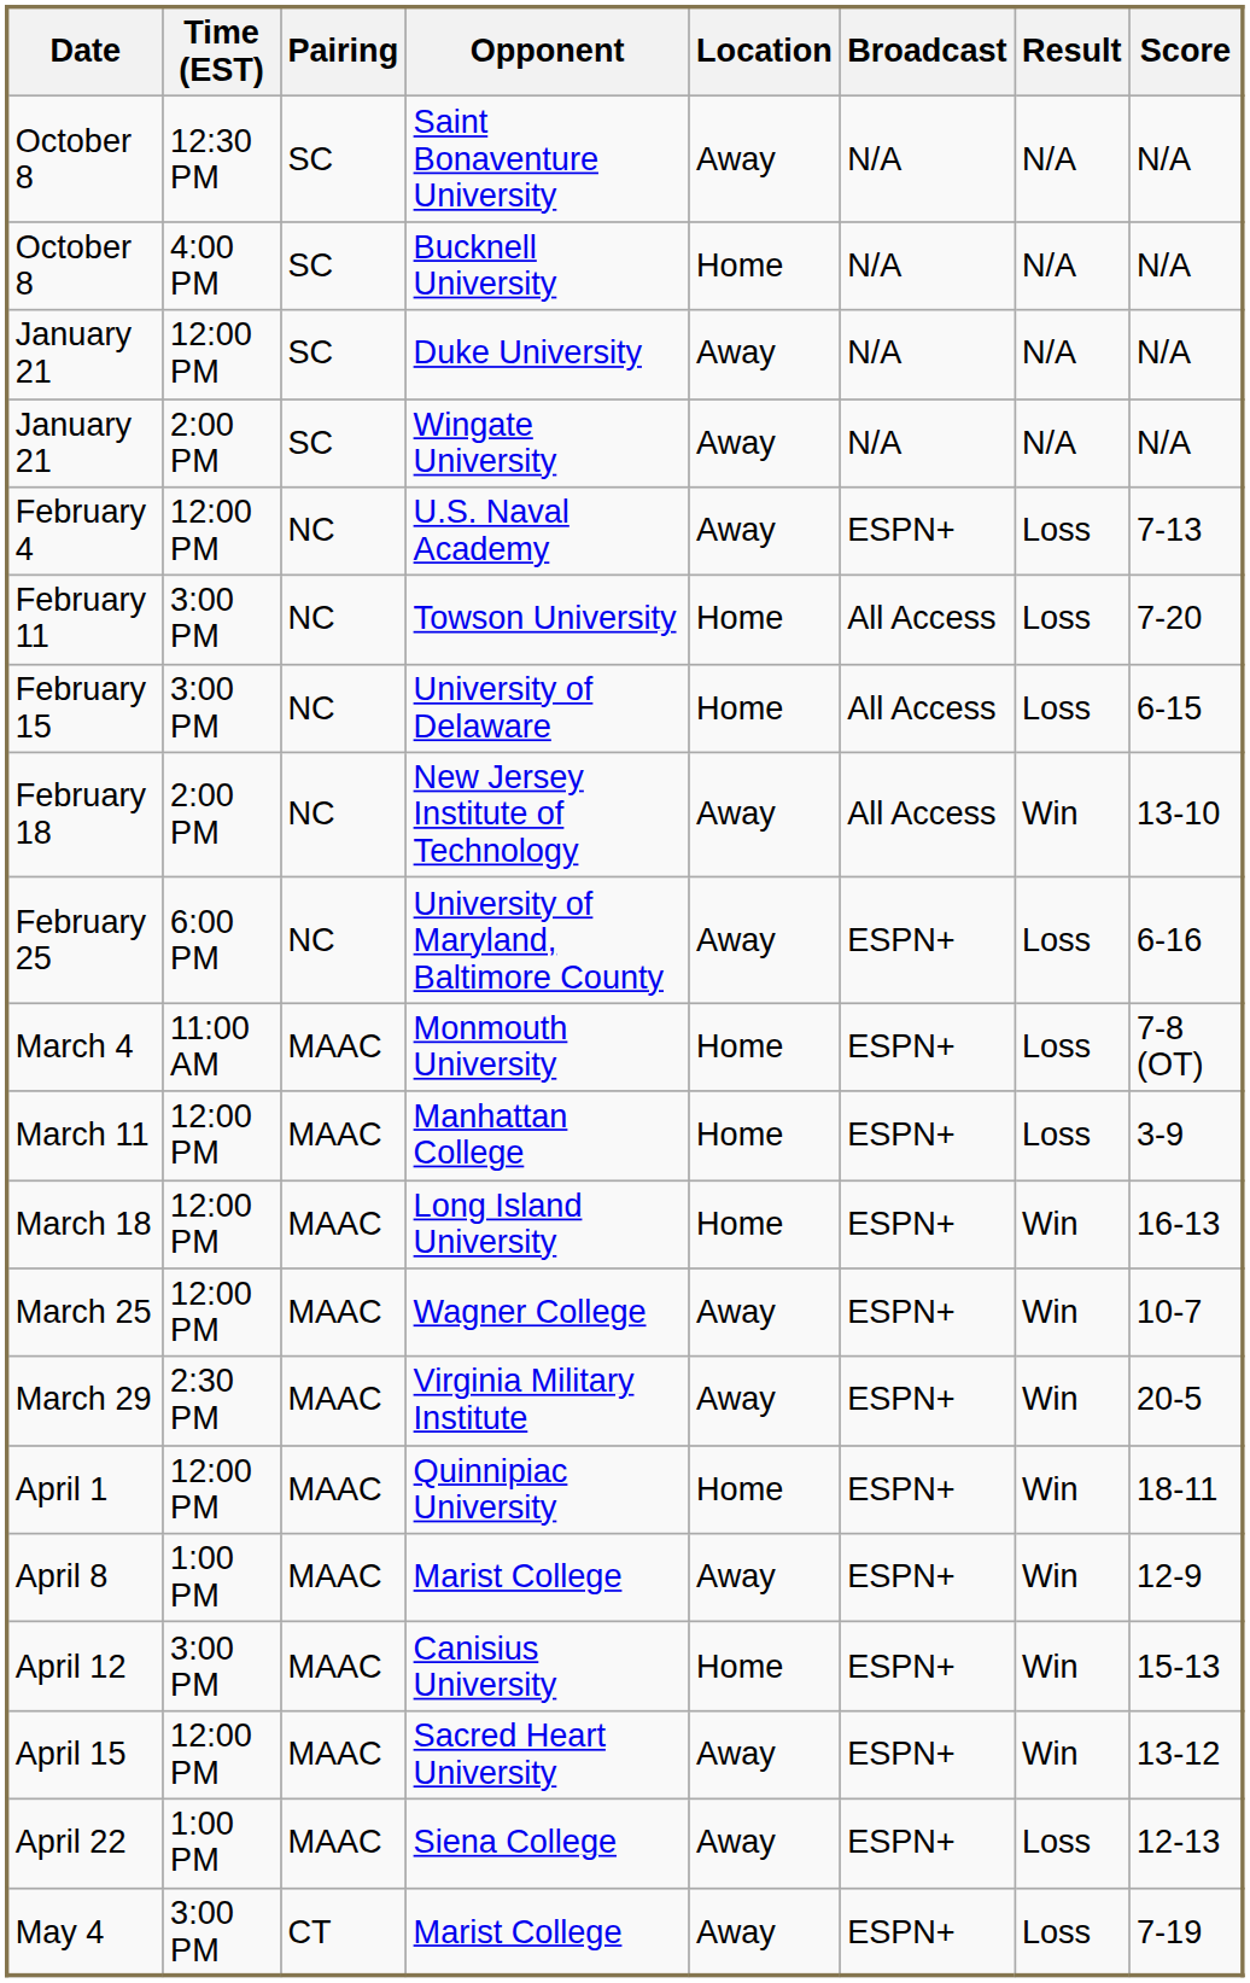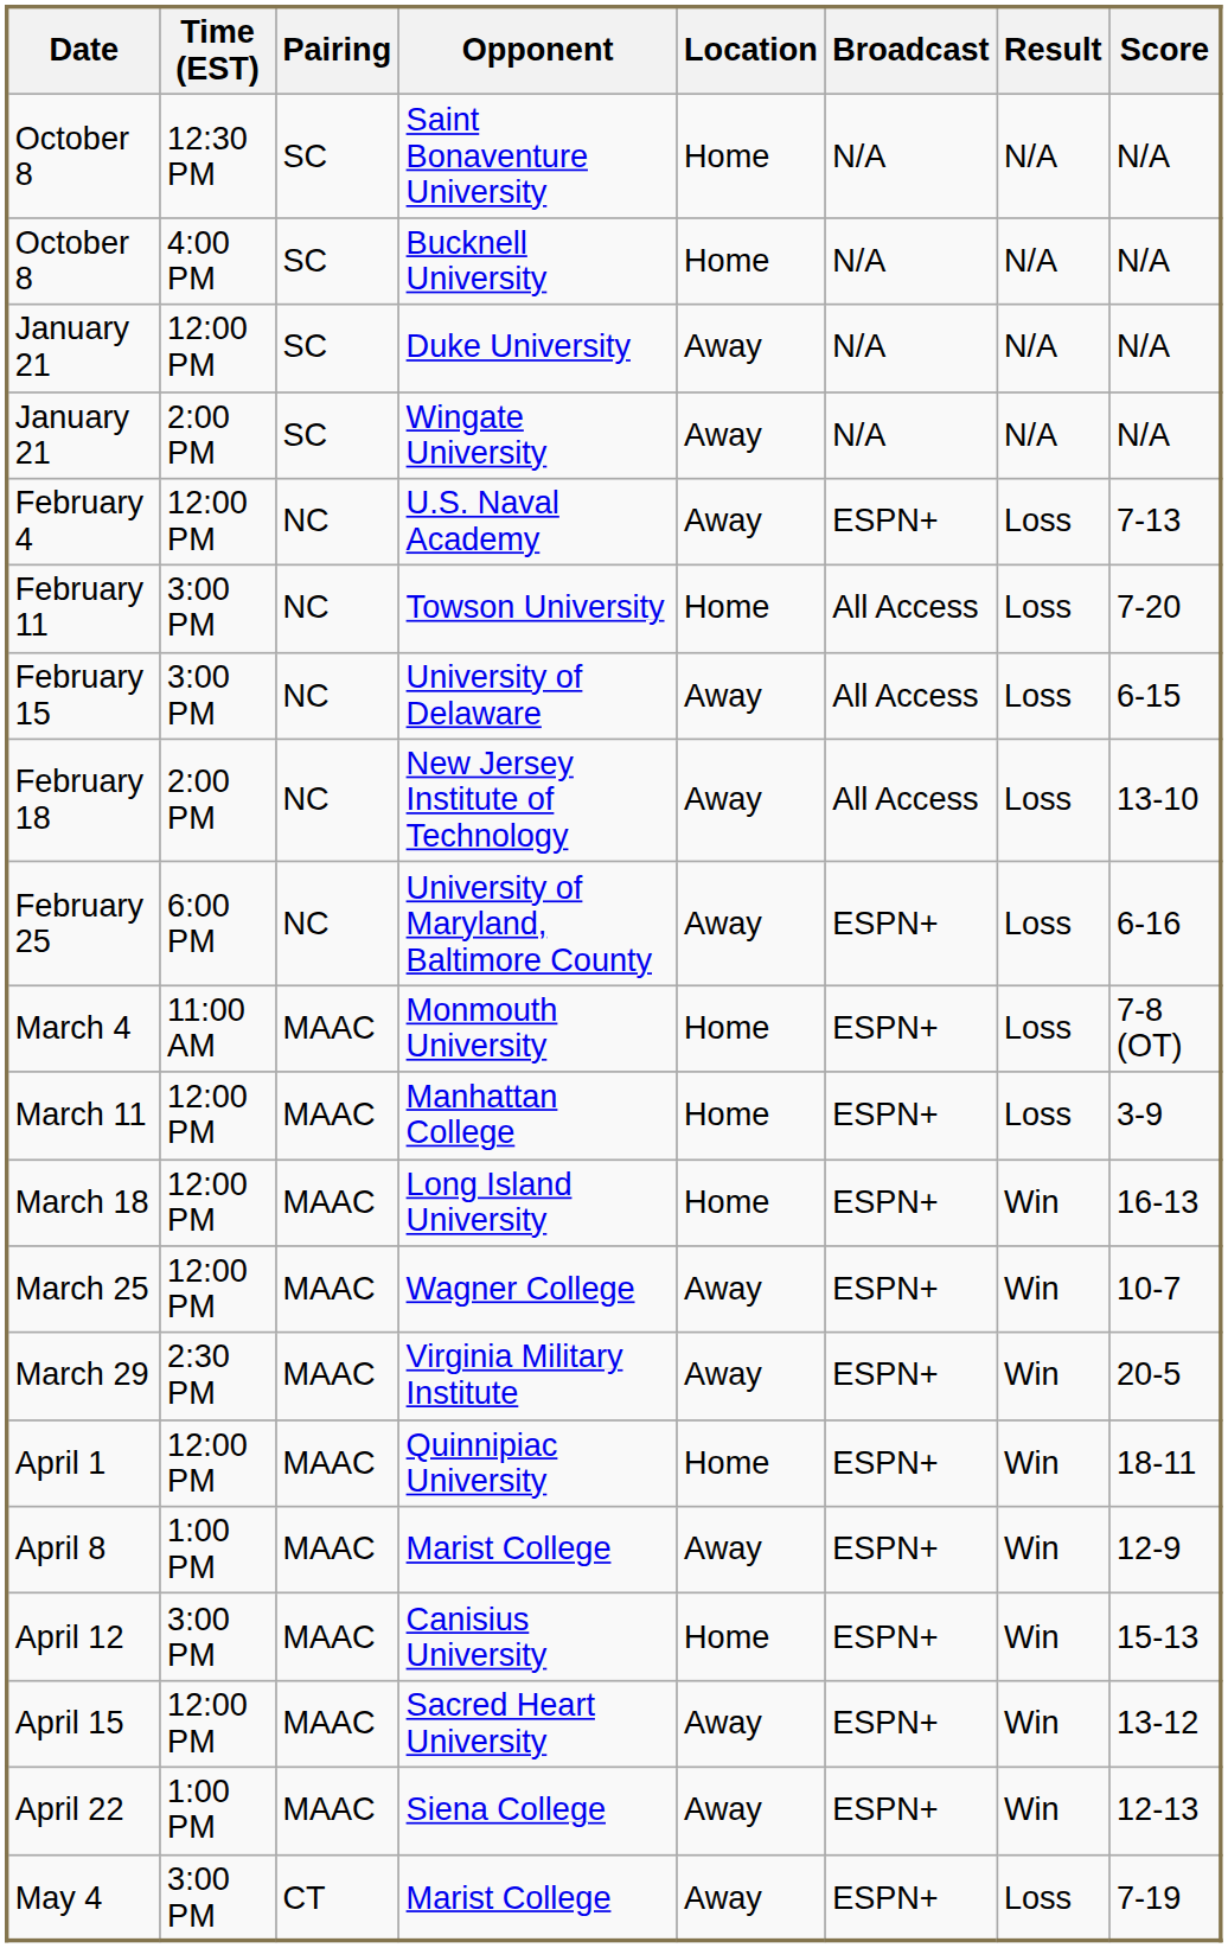 <table class = "wikitable sortable" style = "border: solid 2px #84754E;">
 <tr>
 <th>Date</th>
 <th>Time (EST)</th>
 <th>Pairing</th>
 <th>Opponent</th>
 <th>Location</th>
 <th>Broadcast</th>
 <th>Result</th>
 <th>Score</th>
 </tr>
 <tr>
 <td>October 8</td>
 <td>12:30 PM</td>
 <td>SC</td>
 <td><a href='#'>Saint Bonaventure University</a></td>
-<td>Away</td>
+<td>Home</td>
 <td>N/A</td>
 <td>N/A</td>
 <td>N/A</td>
 </tr>
 <tr>
 <td>October 8</td>
 <td>4:00 PM</td>
 <td>SC</td>
 <td><a href='#'>Bucknell University</a></td>
 <td>Home</td>
 <td>N/A</td>
 <td>N/A</td>
 <td>N/A</td>
 </tr>
 <tr>
 <td>January 21</td>
 <td>12:00 PM</td>
 <td>SC</td>
 <td><a href='#'>Duke University</a></td>
 <td>Away</td>
 <td>N/A</td>
 <td>N/A</td>
 <td>N/A</td>
 </tr>
 <tr>
 <td>January 21</td>
 <td>2:00 PM</td>
 <td>SC</td>
 <td><a href='#'>Wingate University</a></td>
 <td>Away</td>
 <td>N/A</td>
 <td>N/A</td>
 <td>N/A</td>
 </tr>
 <tr>
 <td>February 4</td>
 <td>12:00 PM</td>
 <td>NC</td>
 <td><a href='#'>U.S. Naval Academy</a></td>
 <td>Away</td>
 <td>ESPN+</td>
 <td>Loss</td>
 <td>7-13</td>
 </tr>
 <tr>
 <td>February 11</td>
 <td>3:00 PM</td>
 <td>NC</td>
 <td><a href='#'>Towson University</a></td>
 <td>Home</td>
 <td>All Access</td>
 <td>Loss</td>
 <td>7-20</td>
 </tr>
 <tr>
 <td>February 15</td>
 <td>3:00 PM</td>
 <td>NC</td>
 <td><a href='#'>University of Delaware</a></td>
-<td>Home</td>
+<td>Away</td>
 <td>All Access</td>
 <td>Loss</td>
 <td>6-15</td>
 </tr>
 <tr>
 <td>February 18</td>
 <td>2:00 PM</td>
 <td>NC</td>
 <td><a href='#'>New Jersey Institute of Technology</a></td>
 <td>Away</td>
 <td>All Access</td>
-<td>Win</td>
+<td>Loss</td>
 <td>13-10</td>
 </tr>
 <tr>
 <td>February 25</td>
 <td>6:00 PM</td>
 <td>NC</td>
 <td><a href='#'>University of Maryland, Baltimore County</a></td>
 <td>Away</td>
 <td>ESPN+</td>
 <td>Loss</td>
 <td>6-16</td>
 </tr>
 <tr>
 <td>March 4</td>
 <td>11:00 AM</td>
 <td>MAAC</td>
 <td><a href='#'>Monmouth University</a></td>
 <td>Home</td>
 <td>ESPN+</td>
 <td>Loss</td>
 <td>7-8 (OT)</td>
 </tr>
 <tr>
 <td>March 11</td>
 <td>12:00 PM</td>
 <td>MAAC</td>
 <td><a href='#'>Manhattan College</a></td>
 <td>Home</td>
 <td>ESPN+</td>
 <td>Loss</td>
 <td>3-9</td>
 </tr>
 <tr>
 <td>March 18</td>
 <td>12:00 PM</td>
 <td>MAAC</td>
 <td><a href='#'>Long Island University</a></td>
 <td>Home</td>
 <td>ESPN+</td>
 <td>Win</td>
 <td>16-13</td>
 </tr>
 <tr>
 <td>March 25</td>
 <td>12:00 PM</td>
 <td>MAAC</td>
 <td><a href='#'>Wagner College</a></td>
 <td>Away</td>
 <td>ESPN+</td>
 <td>Win</td>
 <td>10-7</td>
 </tr>
 <tr>
 <td>March 29</td>
 <td>2:30 PM</td>
 <td>MAAC</td>
 <td><a href='#'>Virginia Military Institute</a></td>
 <td>Away</td>
 <td>ESPN+</td>
 <td>Win</td>
 <td>20-5</td>
 </tr>
 <tr>
 <td>April 1</td>
 <td>12:00 PM</td>
 <td>MAAC</td>
 <td><a href='#'>Quinnipiac University</a></td>
 <td>Home</td>
 <td>ESPN+</td>
 <td>Win</td>
 <td>18-11</td>
 </tr>
 <tr>
 <td>April 8</td>
 <td>1:00 PM</td>
 <td>MAAC</td>
 <td><a href='#'>Marist College</a></td>
 <td>Away</td>
 <td>ESPN+</td>
 <td>Win</td>
 <td>12-9</td>
 </tr>
 <tr>
 <td>April 12</td>
 <td>3:00 PM</td>
 <td>MAAC</td>
 <td><a href='#'>Canisius University</a></td>
 <td>Home</td>
 <td>ESPN+</td>
 <td>Win</td>
 <td>15-13</td>
 </tr>
 <tr>
 <td>April 15</td>
 <td>12:00 PM</td>
 <td>MAAC</td>
 <td><a href='#'>Sacred Heart University</a></td>
 <td>Away</td>
 <td>ESPN+</td>
 <td>Win</td>
 <td>13-12</td>
 </tr>
 <tr>
 <td>April 22</td>
 <td>1:00 PM</td>
 <td>MAAC</td>
 <td><a href='#'>Siena College</a></td>
 <td>Away</td>
 <td>ESPN+</td>
-<td>Loss</td>
+<td>Win</td>
 <td>12-13</td>
 </tr>
 <tr>
 <td>May 4</td>
 <td>3:00 PM</td>
 <td>CT</td>
 <td><a href='#'>Marist College</a></td>
 <td>Away</td>
 <td>ESPN+</td>
 <td>Loss</td>
 <td>7-19</td>
 </tr>
 <tr>
 </tr>
 </table>
